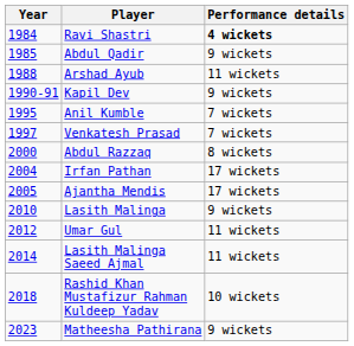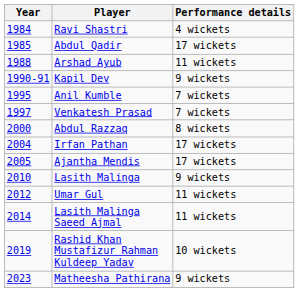 <table class="wikitable sortable" style="text-align:left;">
 <tr>
 <th>Year</th>
 <th>Player</th>
 <th>Performance details</th>
 </tr>
 <tr>
 <td><a href='#'>1984</a></td>
 <td> <a href='#'>Ravi Shastri</a></td>
-<td><strong>4 wickets</strong></td>
+<td>4 wickets</td>
 </tr>
 <tr>
 <td><a href='#'>1985</a></td>
 <td> <a href='#'>Abdul Qadir</a></td>
-<td>9 wickets</td>
+<td>17 wickets</td>
 </tr>
 <tr>
 <td><a href='#'>1988</a></td>
 <td> <a href='#'>Arshad Ayub</a></td>
 <td>11 wickets</td>
 </tr>
 <tr>
 <td><a href='#'>1990-91</a></td>
 <td> <a href='#'>Kapil Dev</a></td>
 <td>9 wickets</td>
 </tr>
 <tr>
 <td><a href='#'>1995</a></td>
 <td> <a href='#'>Anil Kumble</a></td>
 <td>7 wickets</td>
 </tr>
 <tr>
 <td><a href='#'>1997</a></td>
 <td> <a href='#'>Venkatesh Prasad</a></td>
 <td>7 wickets</td>
 </tr>
 <tr>
 <td><a href='#'>2000</a></td>
 <td> <a href='#'>Abdul Razzaq</a></td>
 <td>8 wickets</td>
 </tr>
 <tr>
 <td><a href='#'>2004</a></td>
 <td> <a href='#'>Irfan Pathan</a></td>
 <td>17 wickets</td>
 </tr>
 <tr>
 <td><a href='#'>2005</a></td>
 <td> <a href='#'>Ajantha Mendis</a></td>
 <td>17 wickets</td>
 </tr>
 <tr>
 <td><a href='#'>2010</a></td>
 <td> <a href='#'>Lasith Malinga</a></td>
 <td>9 wickets</td>
 </tr>
 <tr>
 <td><a href='#'>2012</a></td>
 <td> <a href='#'>Umar Gul</a></td>
 <td>11 wickets</td>
 </tr>
 <tr>
 <td><a href='#'>2014</a></td>
 <td> <a href='#'>Lasith Malinga</a><br> <a href='#'>Saeed Ajmal</a></td>
 <td>11 wickets</td>
 </tr>
 <tr>
-<td><a href='#'>2018</a></td>
+<td><a href='#'>2019</a></td>
 <td> <a href='#'>Rashid Khan</a><br> <a href='#'>Mustafizur Rahman</a><br> <a href='#'>Kuldeep Yadav</a></td>
 <td>10 wickets</td>
 </tr>
 <tr>
 <td><a href='#'>2023</a></td>
 <td> <a href='#'>Matheesha Pathirana</a></td>
 <td>9 wickets</td>
 </tr>
 </table>
